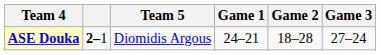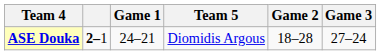 <table class="wikitable">
 <tr>
 <th>Team 4</th>
 <th></th>
+<th>Game 1</th>
 <th>Team 5</th>
-<th>Game 1</th>
 <th>Game 2</th>
 <th>Game 3</th>
 </tr>
 <tr>
 <td bgcolor="#FFFFBB"><strong><a href='#'>ASE Douka</a></strong></td>
 <td style="text-align: center"><strong>2–</strong>1</td>
+<td style="text-align: center">24–21</td>
 <td><a href='#'>Diomidis Argous</a></td>
-<td style="text-align: center">24–21</td>
 <td style="text-align: center">18–28</td>
 <td style="text-align: center">27–24</td>
 </tr>
 </table>
